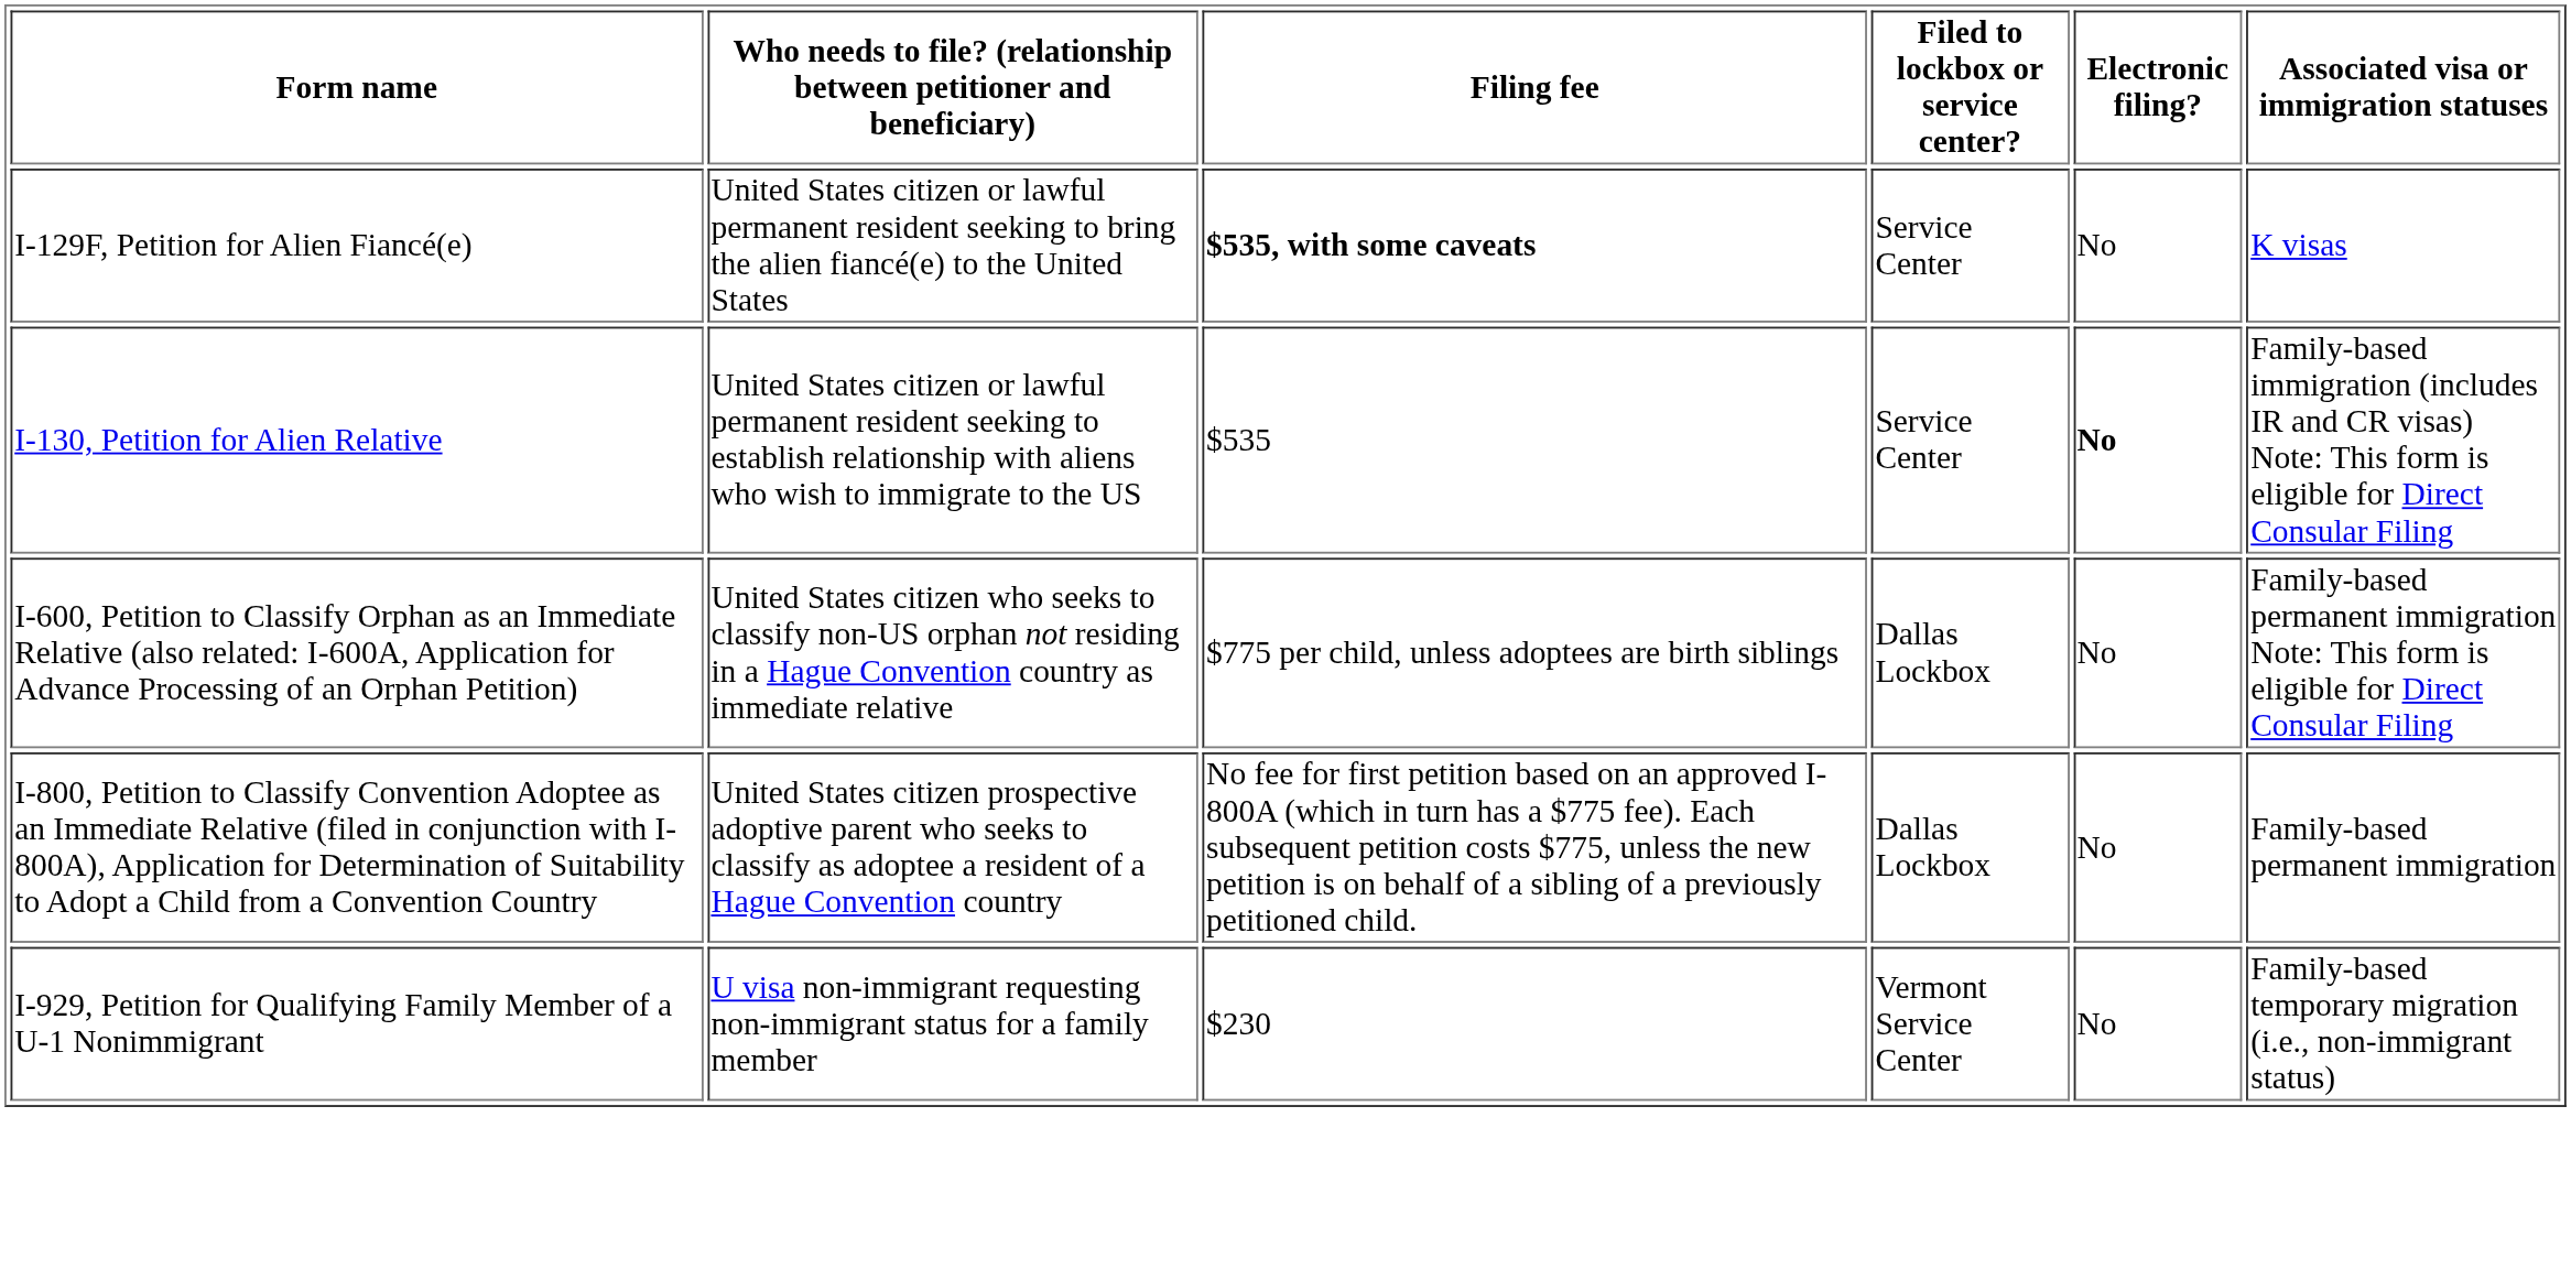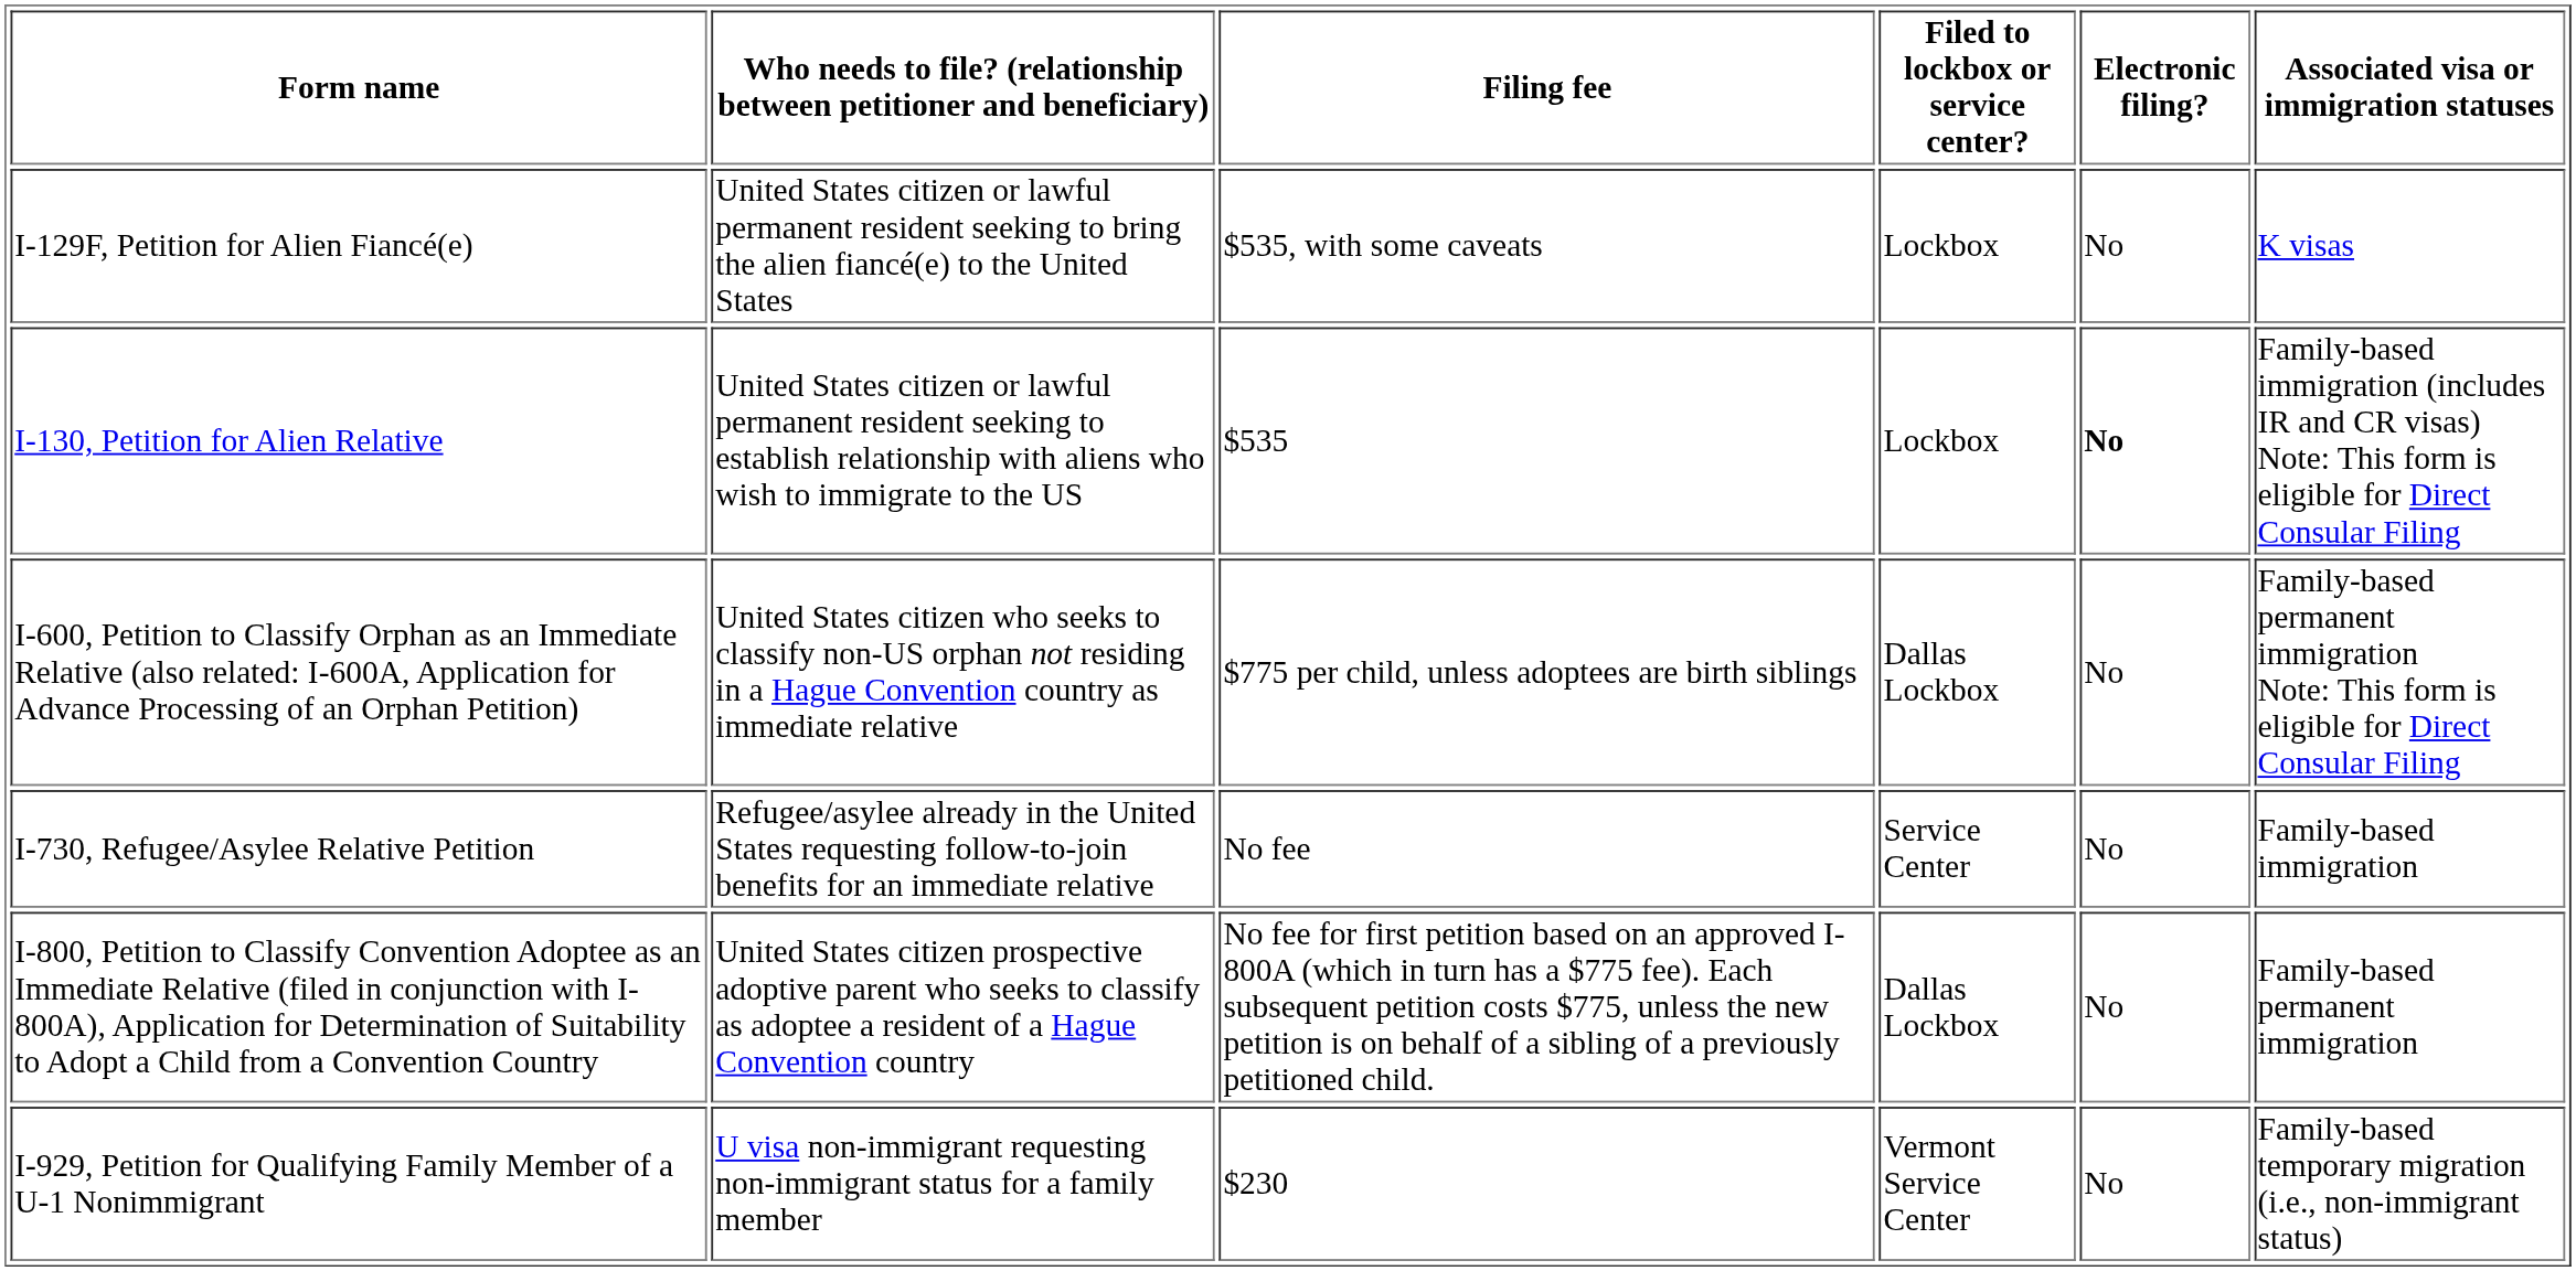 <table class="sortable" border="1">
 <tr>
 <th>Form name</th>
 <th>Who needs to file? (relationship between petitioner and beneficiary)</th>
 <th>Filing fee</th>
 <th>Filed to lockbox or service center?</th>
 <th>Electronic filing?</th>
 <th>Associated visa or immigration statuses</th>
 </tr>
 <tr>
 <td>I-129F, Petition for Alien Fiancé(e)</td>
 <td>United States citizen or lawful permanent resident seeking to bring the alien fiancé(e) to the United States</td>
-<td><strong>$535, with some caveats</strong></td>
-<td>Service Center</td>
+<td>$535, with some caveats</td>
+<td>Lockbox</td>
 <td>No</td>
 <td><a href='#'>K visas</a></td>
 </tr>
 <tr>
 <td><a href='#'>I-130, Petition for Alien Relative</a></td>
 <td>United States citizen or lawful permanent resident seeking to establish relationship with aliens who wish to immigrate to the US</td>
 <td>$535</td>
-<td>Service Center</td>
+<td>Lockbox</td>
 <td><strong>No</strong></td>
 <td>Family-based immigration (includes IR and CR visas)<br>Note: This form is eligible for <a href='#'>Direct Consular Filing</a></td>
 </tr>
 <tr>
 <td>I-600, Petition to Classify Orphan as an Immediate Relative (also related: I-600A, Application for Advance Processing of an Orphan Petition)</td>
 <td>United States citizen who seeks to classify non-US orphan <em>not</em> residing in a <a href='#'>Hague Convention</a> country as immediate relative</td>
 <td>$775 per child, unless adoptees are birth siblings</td>
 <td>Dallas Lockbox</td>
 <td>No</td>
 <td>Family-based permanent immigration<br>Note: This form is eligible for <a href='#'>Direct Consular Filing</a></td>
+</tr>
+<tr>
+<td>I-730, Refugee/Asylee Relative Petition</td>
+<td>Refugee/asylee already in the United States requesting follow-to-join benefits for an immediate relative</td>
+<td>No fee</td>
+<td>Service Center</td>
+<td>No</td>
+<td>Family-based immigration</td>
 </tr>
 <tr>
 <td>I-800, Petition to Classify Convention Adoptee as an Immediate Relative (filed in conjunction with I-800A), Application for Determination of Suitability to Adopt a Child from a Convention Country</td>
 <td>United States citizen prospective adoptive parent who seeks to classify as adoptee a resident of a <a href='#'>Hague Convention</a> country</td>
 <td>No fee for first petition based on an approved I-800A (which in turn has a $775 fee). Each subsequent petition costs $775, unless the new petition is on behalf of a sibling of a previously petitioned child.</td>
 <td>Dallas Lockbox</td>
 <td>No</td>
 <td>Family-based permanent immigration</td>
 </tr>
 <tr>
 <td>I-929, Petition for Qualifying Family Member of a U-1 Nonimmigrant</td>
 <td><a href='#'>U visa</a> non-immigrant requesting non-immigrant status for a family member</td>
 <td>$230</td>
 <td>Vermont Service Center</td>
 <td>No</td>
 <td>Family-based temporary migration (i.e., non-immigrant status)</td>
 </tr>
 </table>
